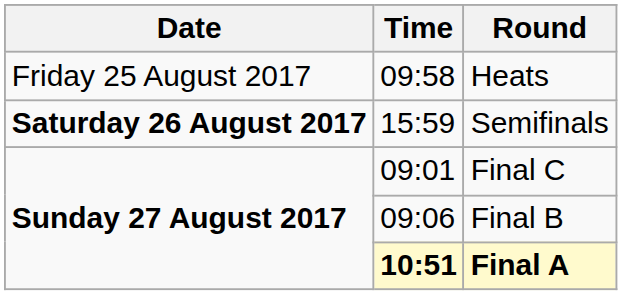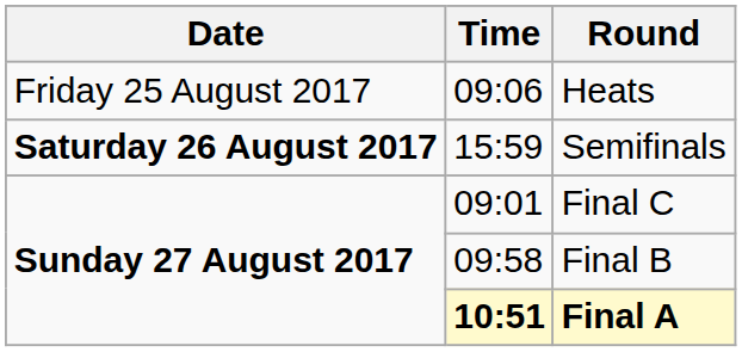 <table class="wikitable">
 <tr>
 <th>Date</th>
 <th>Time</th>
 <th>Round</th>
 </tr>
 <tr>
 <td>Friday 25 August 2017</td>
-<td>09:58</td>
+<td>09:06</td>
 <td>Heats</td>
 </tr>
 <tr>
 <td><strong>Saturday 26 August 2017</strong></td>
 <td>15:59</td>
 <td>Semifinals</td>
 </tr>
 <tr>
 <td rowspan=3><strong>Sunday 27 August 2017</strong></td>
 <td>09:01</td>
 <td>Final C</td>
 </tr>
 <tr>
-<td>09:06</td>
+<td>09:58</td>
 <td>Final B</td>
 </tr>
 <tr>
 <td style=background:lemonchiffon><strong>10:51</strong></td>
 <td style=background:lemonchiffon><strong>Final A</strong></td>
 </tr>
 </table>
